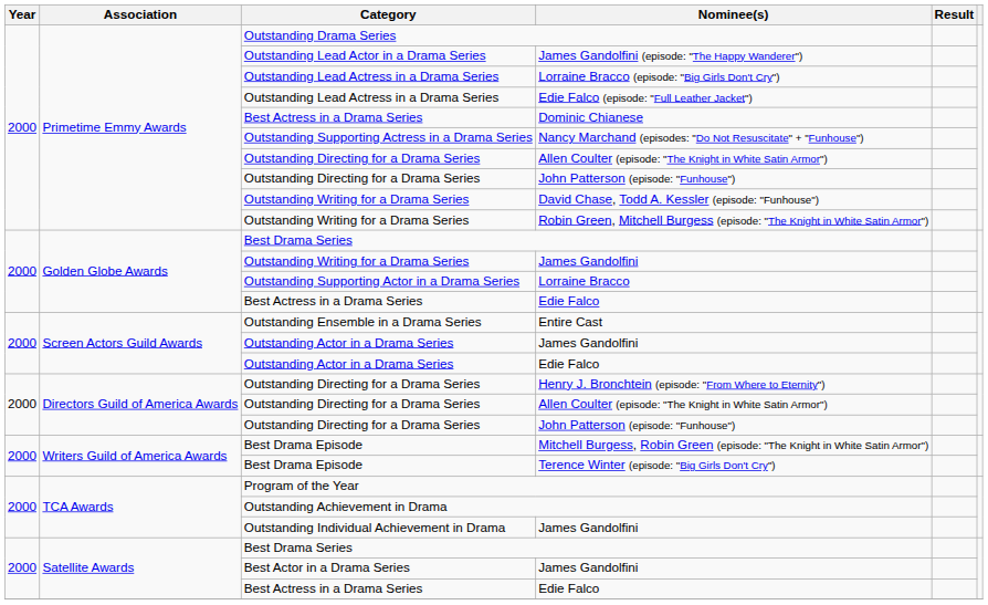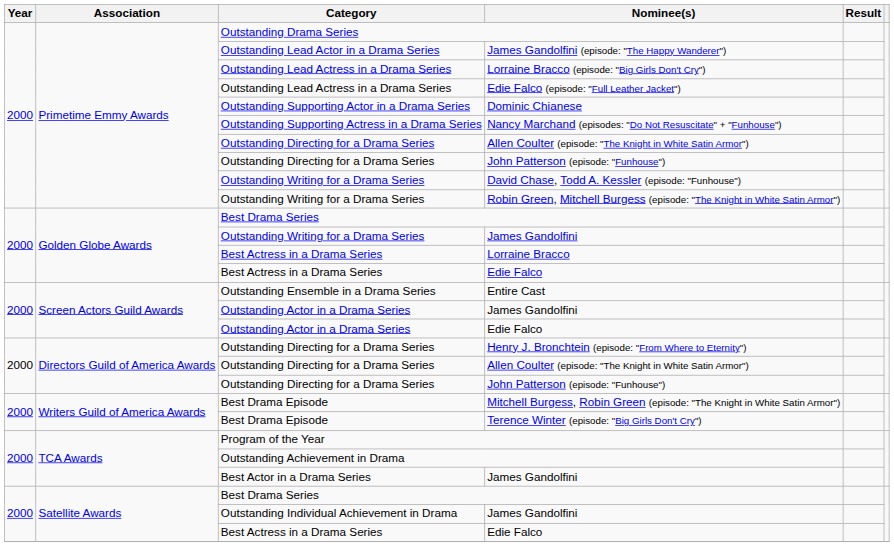 <table class="wikitable sortable">
 <tr>
 <th>Year</th>
 <th>Association</th>
 <th>Category</th>
 <th>Nominee(s)</th>
 <th>Result</th>
 <th class=unsortable></th>
 </tr>
 <tr>
 <td rowspan=10><a href='#'>2000</a></td>
 <td rowspan=10><a href='#'>Primetime Emmy Awards</a></td>
 <td colspan=2><a href='#'>Outstanding Drama Series</a></td>
 <td></td>
 <td rowspan=10></td>
 </tr>
 <tr>
 <td><a href='#'>Outstanding Lead Actor in a Drama Series</a></td>
 <td><a href='#'>James Gandolfini</a> <small> (episode: "<a href='#'>The Happy Wanderer</a>") </small></td>
 <td></td>
 </tr>
 <tr>
 <td><a href='#'>Outstanding Lead Actress in a Drama Series</a></td>
 <td><a href='#'>Lorraine Bracco</a> <small> (episode: "<a href='#'>Big Girls Don't Cry</a>") </small></td>
 <td></td>
 </tr>
 <tr>
 <td>Outstanding Lead Actress in a Drama Series</td>
 <td><a href='#'>Edie Falco</a> <small> (episode: "<a href='#'>Full Leather Jacket</a>") </small></td>
 <td></td>
 </tr>
 <tr>
-<td><a href='#'>Best Actress in a Drama Series</a></td>
+<td><a href='#'>Outstanding Supporting Actor in a Drama Series</a></td>
 <td><a href='#'>Dominic Chianese</a></td>
 <td></td>
 </tr>
 <tr>
 <td><a href='#'>Outstanding Supporting Actress in a Drama Series</a></td>
 <td><a href='#'>Nancy Marchand</a> <small> (episodes: "<a href='#'>Do Not Resuscitate</a>" + "<a href='#'>Funhouse</a>") </small></td>
 <td></td>
 </tr>
 <tr>
 <td><a href='#'>Outstanding Directing for a Drama Series</a></td>
 <td><a href='#'>Allen Coulter</a> <small> (episode: "<a href='#'>The Knight in White Satin Armor</a>") </small></td>
 <td></td>
 </tr>
 <tr>
 <td>Outstanding Directing for a Drama Series</td>
 <td><a href='#'>John Patterson</a> <small> (episode: "<a href='#'>Funhouse</a>") </small></td>
 <td></td>
 </tr>
 <tr>
 <td><a href='#'>Outstanding Writing for a Drama Series</a></td>
 <td><a href='#'>David Chase</a>, <a href='#'>Todd A. Kessler</a> <small> (episode: "Funhouse") </small></td>
 <td></td>
 </tr>
 <tr>
 <td>Outstanding Writing for a Drama Series</td>
 <td><a href='#'>Robin Green</a>, <a href='#'>Mitchell Burgess</a> <small> (episode: "<a href='#'>The Knight in White Satin Armor</a>") </small></td>
 <td></td>
 </tr>
 <tr>
 <td rowspan=4><a href='#'>2000</a></td>
 <td rowspan=4><a href='#'>Golden Globe Awards</a></td>
 <td colspan=2><a href='#'>Best Drama Series</a></td>
 <td></td>
 <td rowspan=4></td>
 </tr>
 <tr>
 <td><a href='#'>Outstanding Writing for a Drama Series</a></td>
 <td><a href='#'>James Gandolfini</a></td>
 <td></td>
 </tr>
 <tr>
-<td><a href='#'>Outstanding Supporting Actor in a Drama Series</a></td>
+<td><a href='#'>Best Actress in a Drama Series</a></td>
 <td><a href='#'>Lorraine Bracco</a></td>
 <td></td>
 </tr>
 <tr>
 <td>Best Actress in a Drama Series</td>
 <td><a href='#'>Edie Falco</a></td>
 <td></td>
 </tr>
 <tr>
 <td rowspan=3><a href='#'>2000</a></td>
 <td rowspan=3><a href='#'>Screen Actors Guild Awards</a></td>
 <td>Outstanding Ensemble in a Drama Series</td>
 <td>Entire Cast</td>
 <td></td>
 <td rowspan=3></td>
 </tr>
 <tr>
 <td><a href='#'>Outstanding Actor in a Drama Series</a></td>
 <td>James Gandolfini</td>
 <td></td>
 </tr>
 <tr>
 <td><a href='#'>Outstanding Actor in a Drama Series</a></td>
 <td>Edie Falco</td>
 <td></td>
 </tr>
 <tr>
 <td rowspan=3>2000</td>
 <td rowspan=3><a href='#'>Directors Guild of America Awards</a></td>
 <td>Outstanding Directing for a Drama Series</td>
 <td><a href='#'>Henry J. Bronchtein</a> <small> (episode: "<a href='#'>From Where to Eternity</a>") </small></td>
 <td></td>
 <td rowspan=3></td>
 </tr>
 <tr>
 <td>Outstanding Directing for a Drama Series</td>
 <td><a href='#'>Allen Coulter</a> <small> (episode: "The Knight in White Satin Armor")</small></td>
 <td></td>
 </tr>
 <tr>
 <td>Outstanding Directing for a Drama Series</td>
 <td><a href='#'>John Patterson</a> <small> (episode: "Funhouse") </small></td>
 <td></td>
 </tr>
 <tr>
 <td rowspan=2><a href='#'>2000</a></td>
 <td rowspan=2><a href='#'>Writers Guild of America Awards</a></td>
 <td>Best Drama Episode</td>
 <td><a href='#'>Mitchell Burgess</a>, <a href='#'>Robin Green</a> <small> (episode: "The Knight in White Satin Armor") </small></td>
 <td></td>
 <td rowspan=2></td>
 </tr>
 <tr>
 <td>Best Drama Episode</td>
 <td><a href='#'>Terence Winter</a> <small> (episode: "<a href='#'>Big Girls Don't Cry</a>") </small></td>
 <td></td>
 </tr>
 <tr>
 <td rowspan=3><a href='#'>2000</a></td>
 <td rowspan=3><a href='#'>TCA Awards</a></td>
 <td colspan=2>Program of the Year</td>
 <td></td>
 <td rowspan=3></td>
 </tr>
 <tr>
 <td colspan=2>Outstanding Achievement in Drama</td>
 <td></td>
 </tr>
 <tr>
-<td>Outstanding Individual Achievement in Drama</td>
+<td>Best Actor in a Drama Series</td>
 <td>James Gandolfini</td>
 <td></td>
 </tr>
 <tr>
 <td rowspan=3><a href='#'>2000</a></td>
 <td rowspan=3><a href='#'>Satellite Awards</a></td>
 <td colspan=2>Best Drama Series</td>
 <td></td>
 <td rowspan=3></td>
 </tr>
 <tr>
-<td>Best Actor in a Drama Series</td>
+<td>Outstanding Individual Achievement in Drama</td>
 <td>James Gandolfini</td>
 <td></td>
 </tr>
 <tr>
 <td>Best Actress in a Drama Series</td>
 <td>Edie Falco</td>
 <td></td>
 </tr>
 <tr>
 </tr>
 </table>
